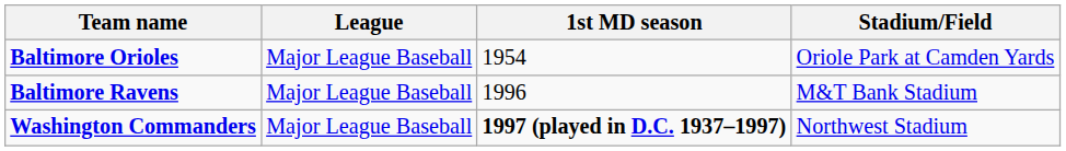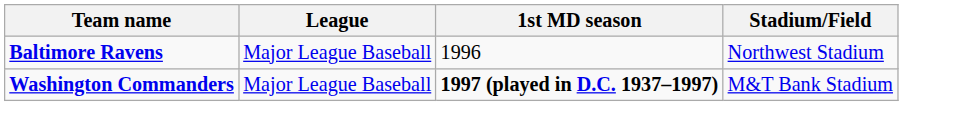 <table class="wikitable sortable">
 <tr>
 <th>Team name</th>
 <th>League</th>
 <th>1st MD season</th>
 <th>Stadium/Field</th>
 </tr>
 <tr>
-<td><strong><a href='#'>Baltimore Orioles</a></strong></td>
-<td><a href='#'>Major League Baseball</a></td>
-<td>1954</td>
-<td><a href='#'>Oriole Park at Camden Yards</a></td>
-</tr>
-<tr>
 <td><strong><a href='#'>Baltimore Ravens</a></strong></td>
 <td><a href='#'>Major League Baseball</a></td>
 <td>1996</td>
-<td><a href='#'>M&T Bank Stadium</a></td>
+<td><a href='#'>Northwest Stadium</a></td>
 </tr>
 <tr>
 <td><strong><a href='#'>Washington Commanders</a></strong></td>
 <td><a href='#'>Major League Baseball</a></td>
 <td><strong>1997 (played in <a href='#'>D.C.</a> 1937–1997)</strong></td>
-<td><a href='#'>Northwest Stadium</a></td>
+<td><a href='#'>M&T Bank Stadium</a></td>
 </tr>
 </table>
